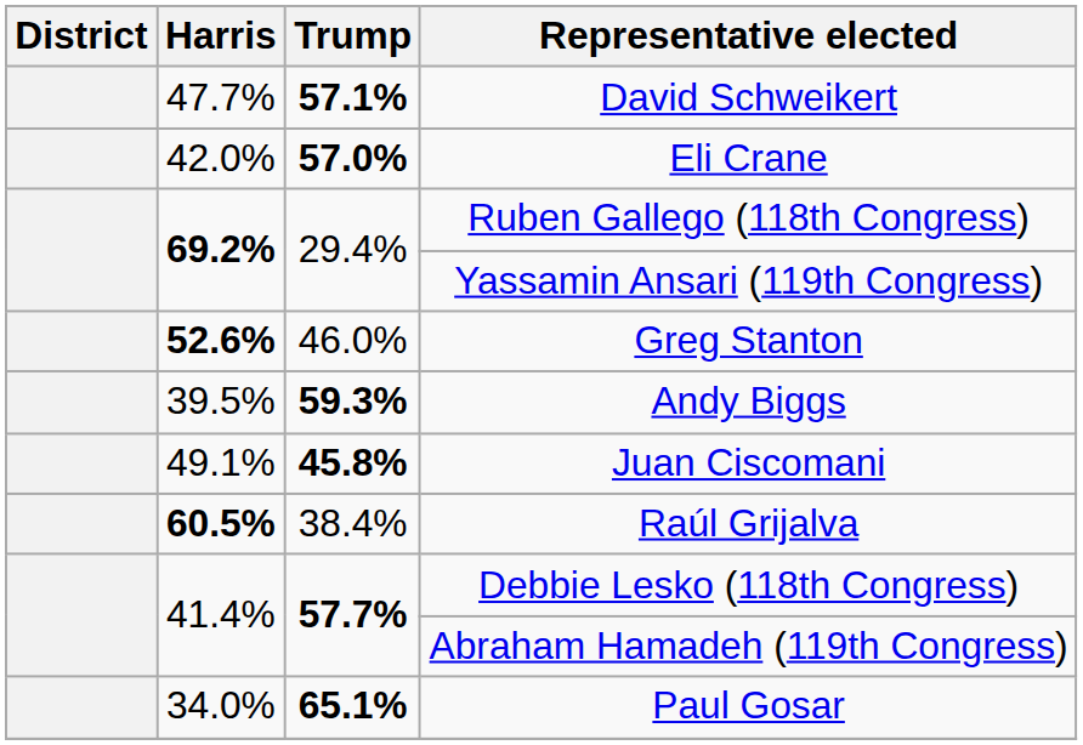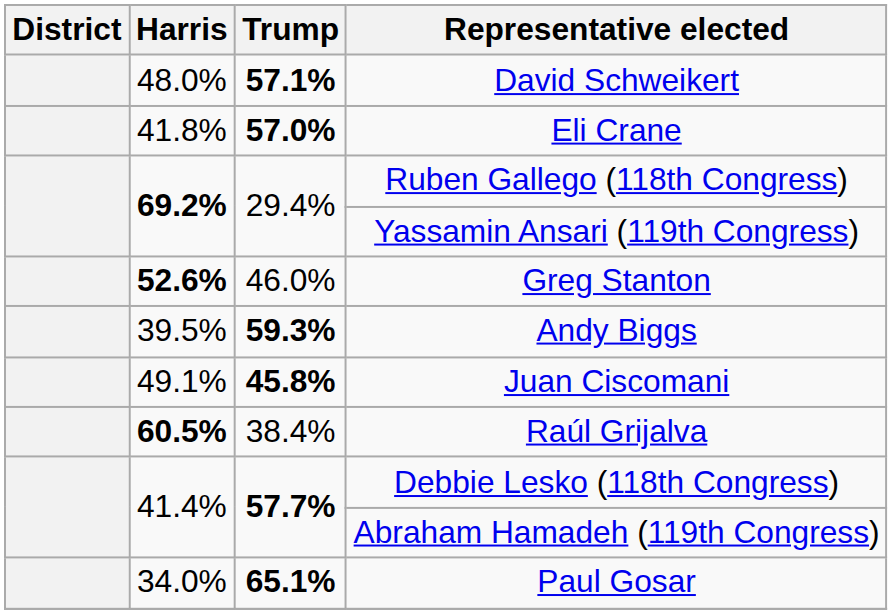 <table class="wikitable sortable">
 <tr>
 <th>District</th>
 <th>Harris</th>
 <th>Trump</th>
 <th>Representative elected</th>
 </tr>
 <tr align=center>
 <th></th>
-<td>47.7%</td>
+<td>48.0%</td>
 <td><strong>57.1%</strong></td>
 <td><a href='#'>David Schweikert</a></td>
 </tr>
 <tr align=center>
 <th></th>
-<td>42.0%</td>
+<td>41.8%</td>
 <td><strong>57.0%</strong></td>
 <td><a href='#'>Eli Crane</a></td>
 </tr>
 <tr align=center>
 <th rowspan=2 ></th>
 <td rowspan=2><strong>69.2%</strong></td>
 <td rowspan=2>29.4%</td>
 <td><a href='#'>Ruben Gallego</a> (<a href='#'>118th Congress</a>)</td>
 </tr>
 <tr align=center>
 <td><a href='#'>Yassamin Ansari</a>  (<a href='#'>119th Congress</a>)</td>
 </tr>
 <tr align=center>
 <th></th>
 <td><strong>52.6%</strong></td>
 <td>46.0%</td>
 <td><a href='#'>Greg Stanton</a></td>
 </tr>
 <tr align=center>
 <th></th>
 <td>39.5%</td>
 <td><strong>59.3%</strong></td>
 <td><a href='#'>Andy Biggs</a></td>
 </tr>
 <tr align=center>
 <th></th>
 <td>49.1%</td>
 <td><strong>45.8%</strong></td>
 <td><a href='#'>Juan Ciscomani</a></td>
 </tr>
 <tr align=center>
 <th></th>
 <td><strong>60.5%</strong></td>
 <td>38.4%</td>
 <td><a href='#'>Raúl Grijalva</a></td>
 </tr>
 <tr align=center>
 <th rowspan=2 ></th>
 <td rowspan=2>41.4%</td>
 <td rowspan=2><strong>57.7%</strong></td>
 <td><a href='#'>Debbie Lesko</a> (<a href='#'>118th Congress</a>)</td>
 </tr>
 <tr align=center>
 <td><a href='#'>Abraham Hamadeh</a>  (<a href='#'>119th Congress</a>)</td>
 </tr>
 <tr align=center>
 <th></th>
 <td>34.0%</td>
 <td><strong>65.1%</strong></td>
 <td><a href='#'>Paul Gosar</a></td>
 </tr>
 <tr align=center>
 </tr>
 </table>
